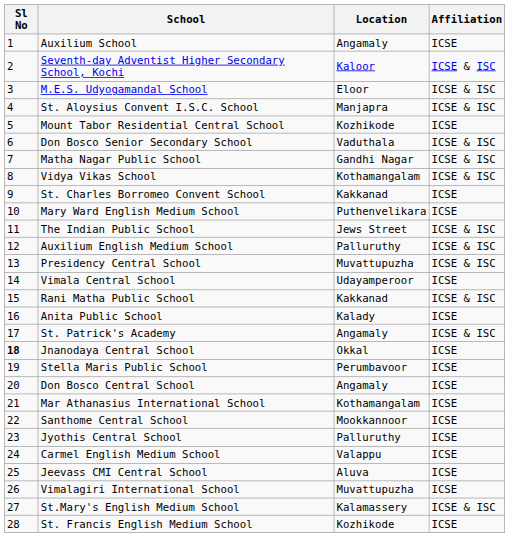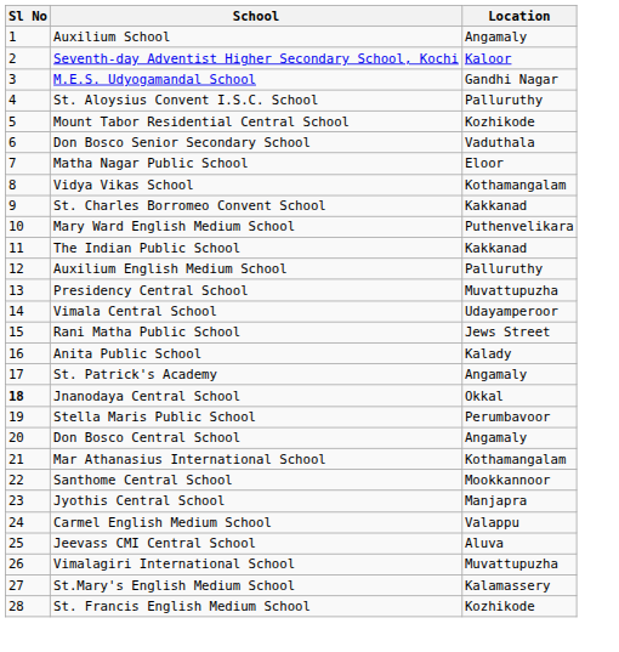 <table class="sortable wikitable">
 <tr>
 <th>Sl No</th>
 <th>School</th>
 <th>Location</th>
-<th>Affiliation</th>
 </tr>
 <tr>
 <td>1</td>
 <td>Auxilium School</td>
 <td>Angamaly</td>
-<td>ICSE</td>
 </tr>
 <tr>
 <td>2</td>
 <td><a href='#'>Seventh-day Adventist Higher Secondary School, Kochi</a></td>
 <td><a href='#'>Kaloor</a></td>
-<td><a href='#'>ICSE</a> & <a href='#'>ISC</a></td>
 </tr>
 <tr>
 <td>3</td>
 <td><a href='#'>M.E.S. Udyogamandal School</a></td>
-<td>Eloor</td>
-<td>ICSE & ISC</td>
+<td>Gandhi Nagar</td>
 </tr>
 <tr>
 <td>4</td>
 <td>St. Aloysius Convent I.S.C. School</td>
-<td>Manjapra</td>
-<td>ICSE & ISC</td>
+<td>Palluruthy</td>
 </tr>
 <tr>
 <td>5</td>
 <td>Mount Tabor Residential Central School</td>
 <td>Kozhikode</td>
-<td>ICSE</td>
 </tr>
 <tr>
 <td>6</td>
 <td>Don Bosco Senior Secondary School</td>
 <td>Vaduthala</td>
-<td>ICSE & ISC</td>
 </tr>
 <tr>
 <td>7</td>
 <td>Matha Nagar Public School</td>
-<td>Gandhi Nagar</td>
-<td>ICSE & ISC</td>
+<td>Eloor</td>
 </tr>
 <tr>
 <td>8</td>
 <td>Vidya Vikas School</td>
 <td>Kothamangalam</td>
-<td>ICSE & ISC</td>
 </tr>
 <tr>
 <td>9</td>
 <td>St. Charles Borromeo Convent School</td>
 <td>Kakkanad</td>
-<td>ICSE</td>
 </tr>
 <tr>
 <td>10</td>
 <td>Mary Ward English Medium School</td>
 <td>Puthenvelikara</td>
-<td>ICSE</td>
 </tr>
 <tr>
 <td>11</td>
 <td>The Indian Public School</td>
-<td>Jews Street</td>
-<td>ICSE & ISC</td>
+<td>Kakkanad</td>
 </tr>
 <tr>
 <td>12</td>
 <td>Auxilium English Medium School</td>
 <td>Palluruthy</td>
-<td>ICSE & ISC</td>
 </tr>
 <tr>
 <td>13</td>
 <td>Presidency Central School</td>
 <td>Muvattupuzha</td>
-<td>ICSE & ISC</td>
 </tr>
 <tr>
 <td>14</td>
 <td>Vimala Central School</td>
 <td>Udayamperoor</td>
-<td>ICSE</td>
 </tr>
 <tr>
 <td>15</td>
 <td>Rani Matha Public School</td>
-<td>Kakkanad</td>
-<td>ICSE & ISC</td>
+<td>Jews Street</td>
 </tr>
 <tr>
 <td>16</td>
 <td>Anita Public School</td>
 <td>Kalady</td>
-<td>ICSE</td>
 </tr>
 <tr>
 <td>17</td>
 <td>St. Patrick's Academy</td>
 <td>Angamaly</td>
-<td>ICSE & ISC</td>
 </tr>
 <tr>
 <td><strong>18</strong></td>
 <td>Jnanodaya Central School</td>
 <td>Okkal</td>
-<td>ICSE</td>
 </tr>
 <tr>
 <td>19</td>
 <td>Stella Maris Public School</td>
 <td>Perumbavoor</td>
-<td>ICSE</td>
 </tr>
 <tr>
 <td>20</td>
 <td>Don Bosco Central School</td>
 <td>Angamaly</td>
-<td>ICSE</td>
 </tr>
 <tr>
 <td>21</td>
 <td>Mar Athanasius International School</td>
 <td>Kothamangalam</td>
-<td>ICSE</td>
 </tr>
 <tr>
 <td>22</td>
 <td>Santhome Central School</td>
 <td>Mookkannoor</td>
-<td>ICSE</td>
 </tr>
 <tr>
 <td>23</td>
 <td>Jyothis Central School</td>
-<td>Palluruthy</td>
-<td>ICSE</td>
+<td>Manjapra</td>
 </tr>
 <tr>
 <td>24</td>
 <td>Carmel English Medium School</td>
 <td>Valappu</td>
-<td>ICSE</td>
 </tr>
 <tr>
 <td>25</td>
 <td>Jeevass CMI Central School</td>
 <td>Aluva</td>
-<td>ICSE</td>
 </tr>
 <tr>
 <td>26</td>
 <td>Vimalagiri International School</td>
 <td>Muvattupuzha</td>
-<td>ICSE</td>
 </tr>
 <tr>
 <td>27</td>
 <td>St.Mary's English Medium School</td>
 <td>Kalamassery</td>
-<td>ICSE & ISC</td>
 </tr>
 <tr>
 <td>28</td>
 <td>St. Francis English Medium School</td>
 <td>Kozhikode</td>
-<td>ICSE</td>
 </tr>
 </table>
